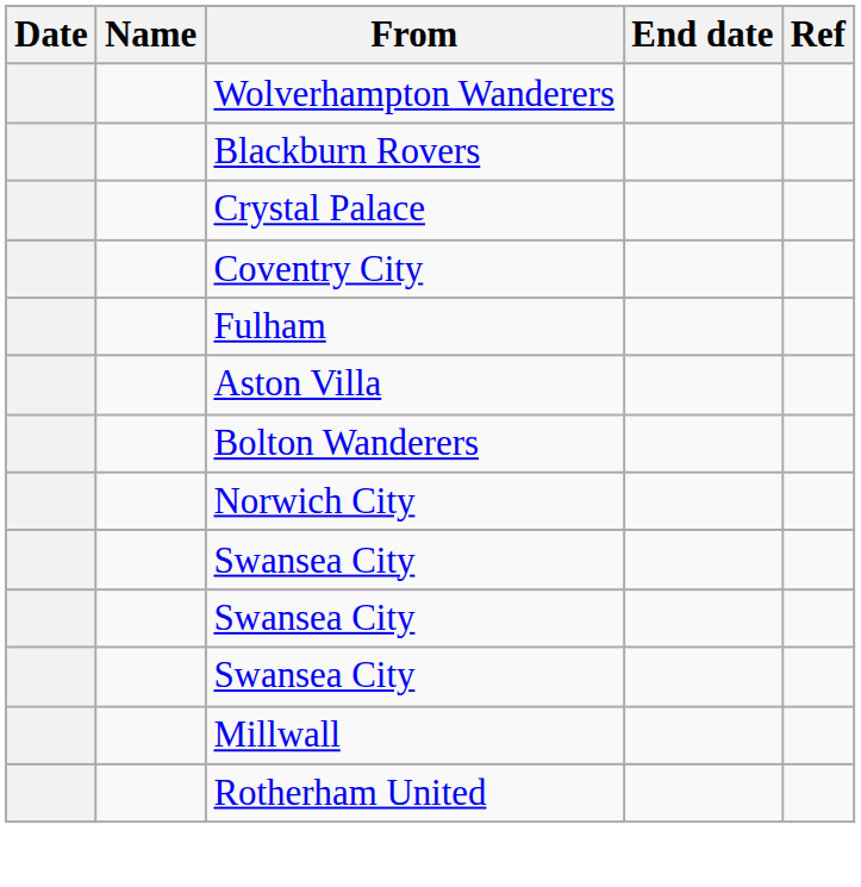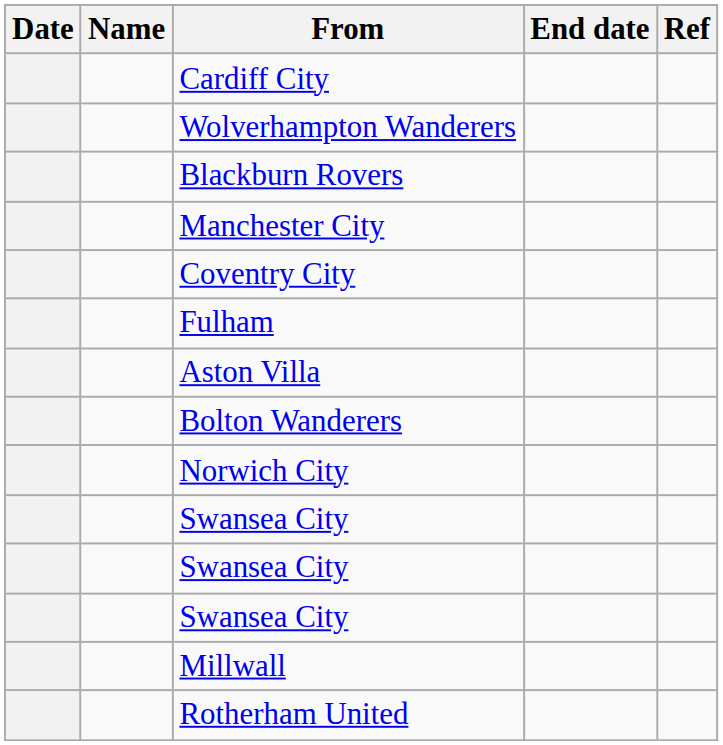 <table class="wikitable sortable plainrowheaders">
 <tr>
 <th scope=col>Date</th>
 <th scope=col>Name</th>
 <th scope=col>From</th>
 <th scope=col>End date</th>
 <th scope=col class=unsortable>Ref</th>
+</tr>
+<tr>
+<th scope=row></th>
+<td></td>
+<td><a href='#'>Cardiff City</a></td>
+<td></td>
+<td style="text-align:center;"></td>
 </tr>
 <tr>
 <th scope=row></th>
 <td></td>
 <td><a href='#'>Wolverhampton Wanderers</a></td>
 <td></td>
 <td style="text-align:center;"></td>
 </tr>
 <tr>
 <th scope=row></th>
 <td></td>
 <td><a href='#'>Blackburn Rovers</a></td>
 <td></td>
 <td style="text-align:center;"></td>
 </tr>
 <tr>
 <th scope=row></th>
 <td></td>
-<td><a href='#'>Crystal Palace</a></td>
+<td><a href='#'>Manchester City</a></td>
 <td></td>
 <td style="text-align:center;"></td>
 </tr>
 <tr>
 <th scope=row></th>
 <td></td>
 <td><a href='#'>Coventry City</a></td>
 <td></td>
 <td style="text-align:center;"></td>
 </tr>
 <tr>
 <th scope=row></th>
 <td></td>
 <td><a href='#'>Fulham</a></td>
 <td></td>
 <td style="text-align:center;"></td>
 </tr>
 <tr>
 <th scope=row></th>
 <td></td>
 <td><a href='#'>Aston Villa</a></td>
 <td></td>
 <td style="text-align:center;"></td>
 </tr>
 <tr>
 <th scope=row></th>
 <td></td>
 <td><a href='#'>Bolton Wanderers</a></td>
 <td></td>
 <td style="text-align:center;"></td>
 </tr>
 <tr>
 <th scope=row></th>
 <td></td>
 <td><a href='#'>Norwich City</a></td>
 <td></td>
 <td style="text-align:center;"></td>
 </tr>
 <tr>
 <th scope=row></th>
 <td></td>
 <td><a href='#'>Swansea City</a></td>
 <td></td>
 <td style="text-align:center;"></td>
 </tr>
 <tr>
 <th scope=row></th>
 <td></td>
 <td><a href='#'>Swansea City</a></td>
 <td></td>
 <td style="text-align:center;"></td>
 </tr>
 <tr>
 <th scope=row></th>
 <td></td>
 <td><a href='#'>Swansea City</a></td>
 <td></td>
 <td style="text-align:center;"></td>
 </tr>
 <tr>
 <th scope=row></th>
 <td></td>
 <td><a href='#'>Millwall</a></td>
 <td></td>
 <td style="text-align:center;"></td>
 </tr>
 <tr>
 <th scope=row></th>
 <td></td>
 <td><a href='#'>Rotherham United</a></td>
 <td></td>
 <td style="text-align:center;"></td>
 </tr>
 </table>
